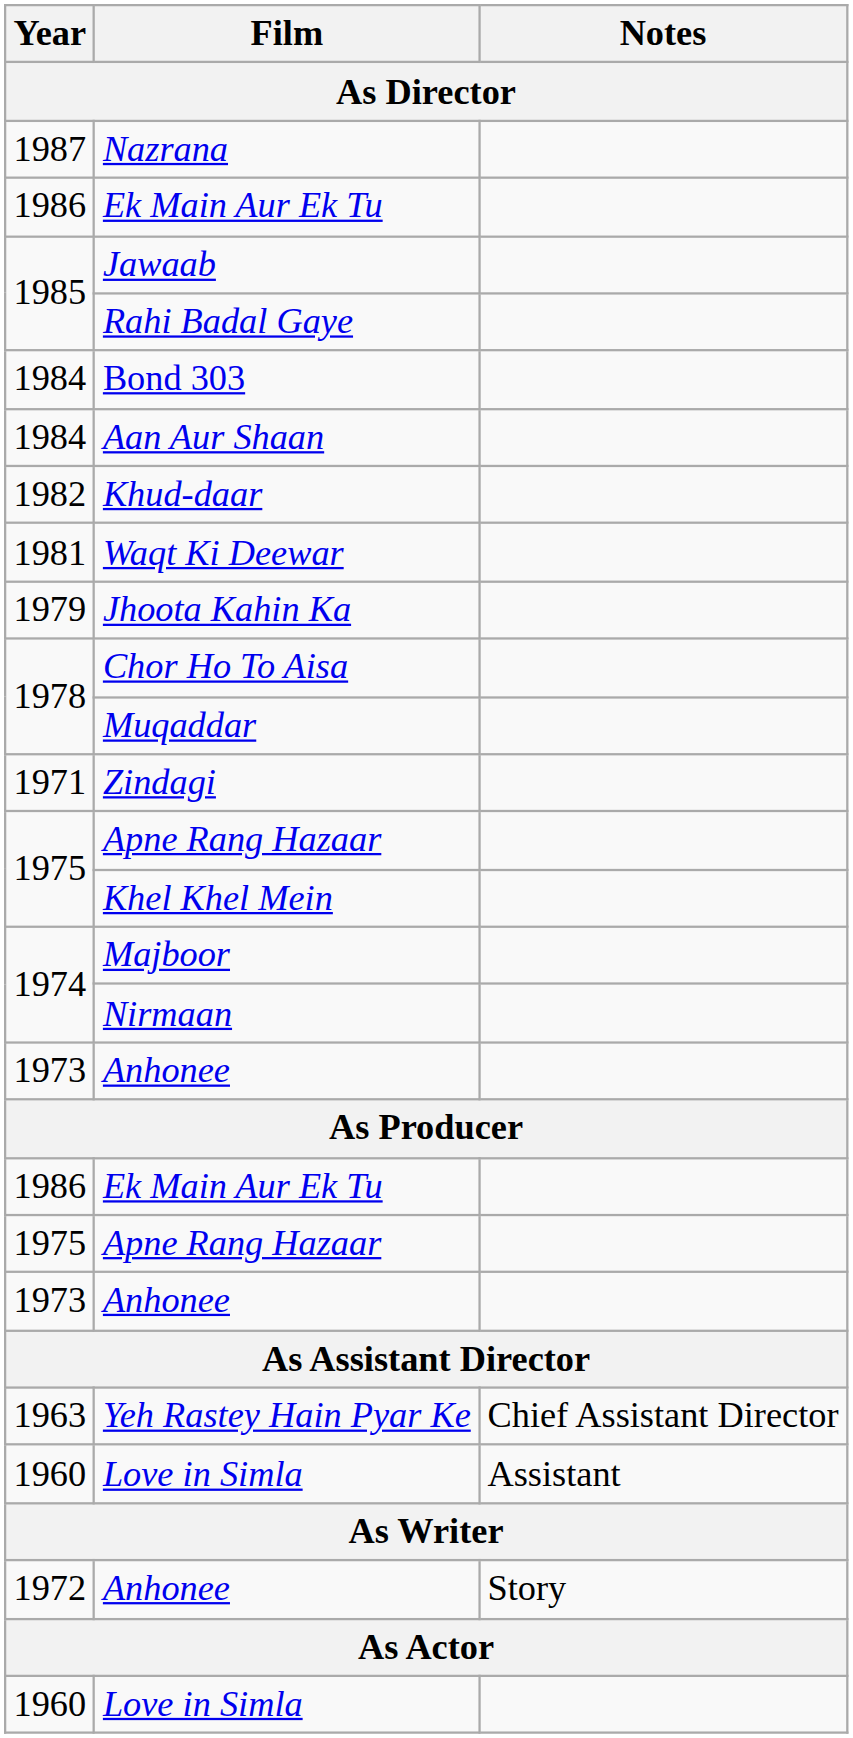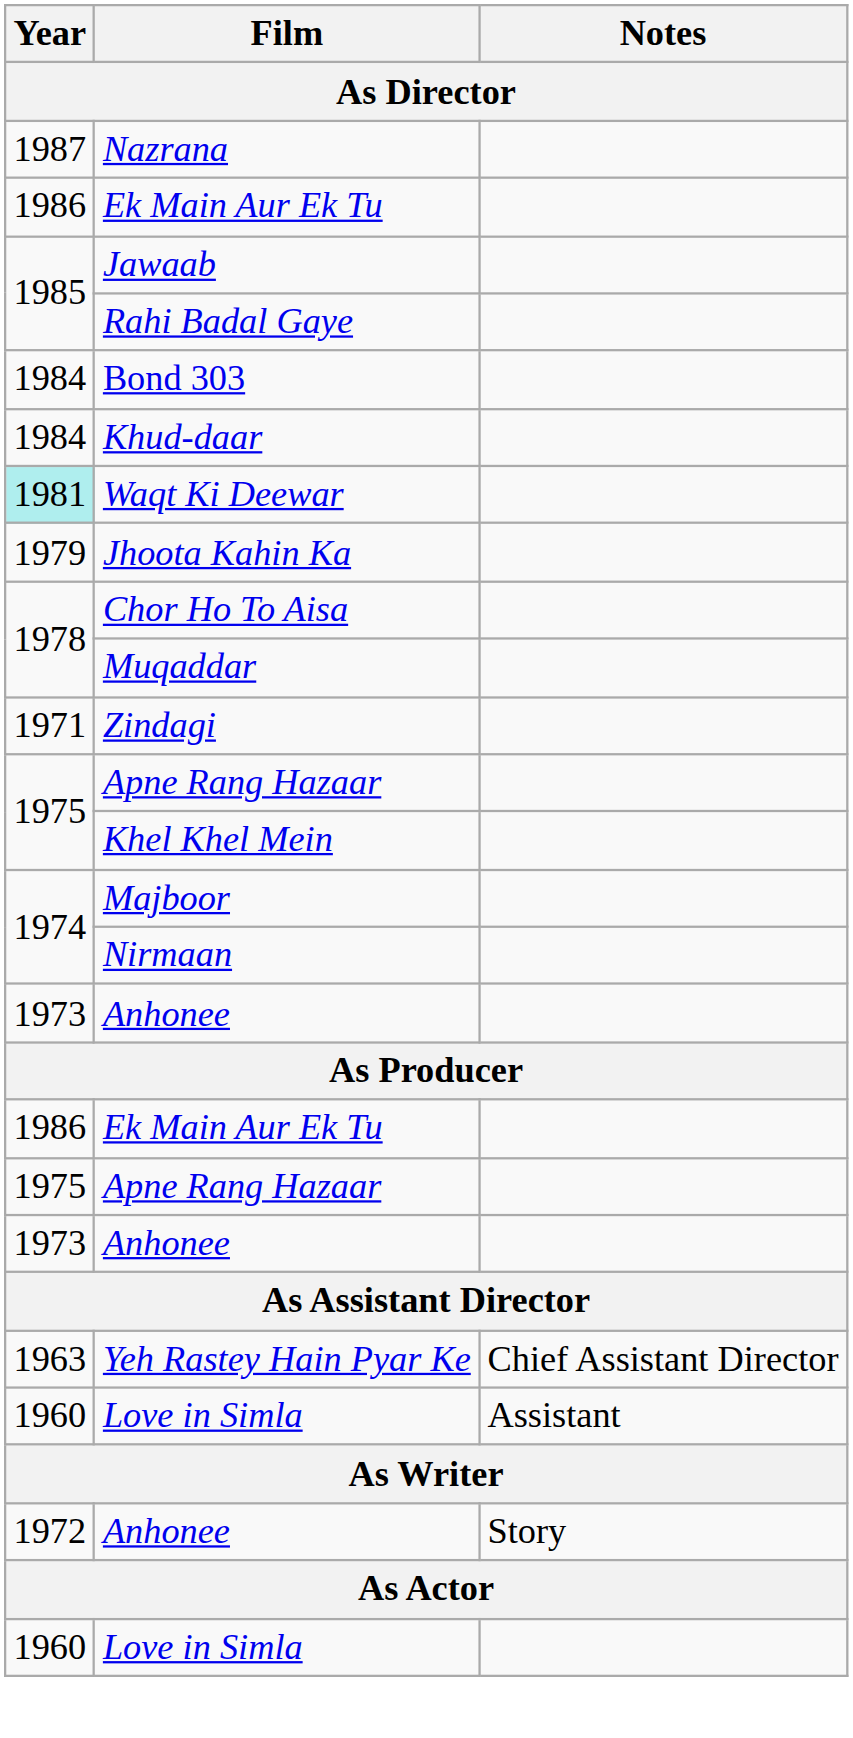 <table class="wikitable">
 <tr>
 <th>Year</th>
 <th>Film</th>
 <th>Notes</th>
 </tr>
 <tr>
 <th colspan="3">As Director</th>
 </tr>
 <tr>
 <td>1987</td>
 <td><em><a href='#'>Nazrana</a></em></td>
 <td></td>
 </tr>
 <tr>
 <td>1986</td>
 <td><em><a href='#'>Ek Main Aur Ek Tu</a></em></td>
 <td></td>
 </tr>
 <tr>
 <td rowspan="2">1985</td>
 <td><em><a href='#'>Jawaab</a></em></td>
 <td></td>
 </tr>
 <tr>
 <td><em><a href='#'>Rahi Badal Gaye</a></em></td>
 <td></td>
 </tr>
 <tr>
 <td>1984</td>
 <td><a href='#'>Bond 303</a></td>
 <td></td>
 </tr>
 <tr>
 <td>1984</td>
-<td><em><a href='#'>Aan Aur Shaan</a></em></td>
-<td></td>
-</tr>
-<tr>
-<td>1982</td>
 <td><em><a href='#'>Khud-daar</a></em></td>
 <td></td>
 </tr>
 <tr>
-<td>1981</td>
+<td style="background: paleturquoise;">1981</td>
 <td><em><a href='#'>Waqt Ki Deewar</a></em></td>
 <td></td>
 </tr>
 <tr>
 <td>1979</td>
 <td><em><a href='#'>Jhoota Kahin Ka</a></em></td>
 <td></td>
 </tr>
 <tr>
 <td rowspan="2">1978</td>
 <td><em><a href='#'>Chor Ho To Aisa</a></em></td>
 <td></td>
 </tr>
 <tr>
 <td><em><a href='#'>Muqaddar</a></em></td>
 <td></td>
 </tr>
 <tr>
 <td>1971</td>
 <td><em><a href='#'>Zindagi</a></em></td>
 <td></td>
 </tr>
 <tr>
 <td rowspan="2">1975</td>
 <td><em><a href='#'>Apne Rang Hazaar</a></em></td>
 <td></td>
 </tr>
 <tr>
 <td><em><a href='#'>Khel Khel Mein</a></em></td>
 <td></td>
 </tr>
 <tr>
 <td rowspan="2">1974</td>
 <td><em><a href='#'>Majboor</a></em></td>
 <td></td>
 </tr>
 <tr>
 <td><em><a href='#'>Nirmaan</a></em></td>
 <td></td>
 </tr>
 <tr>
 <td>1973</td>
 <td><em><a href='#'>Anhonee</a></em></td>
 <td></td>
 </tr>
 <tr>
 <th colspan="3">As Producer</th>
 </tr>
 <tr>
 <td>1986</td>
 <td><em><a href='#'>Ek Main Aur Ek Tu</a></em></td>
 <td></td>
 </tr>
 <tr>
 <td>1975</td>
 <td><em><a href='#'>Apne Rang Hazaar</a></em></td>
 <td></td>
 </tr>
 <tr>
 <td>1973</td>
 <td><em><a href='#'>Anhonee</a></em></td>
 <td></td>
 </tr>
 <tr>
 <th colspan="3">As Assistant Director</th>
 </tr>
 <tr>
 <td>1963</td>
 <td><em><a href='#'>Yeh Rastey Hain Pyar Ke</a></em></td>
 <td>Chief Assistant Director</td>
 </tr>
 <tr>
 <td>1960</td>
 <td><em><a href='#'>Love in Simla</a></em></td>
 <td>Assistant</td>
 </tr>
 <tr>
 <th colspan="3">As Writer</th>
 </tr>
 <tr>
 <td>1972</td>
 <td><em><a href='#'>Anhonee</a></em></td>
 <td>Story</td>
 </tr>
 <tr>
 <th colspan="3">As Actor</th>
 </tr>
 <tr>
 <td>1960</td>
 <td><em><a href='#'>Love in Simla</a></em></td>
 <td></td>
 </tr>
 </table>
